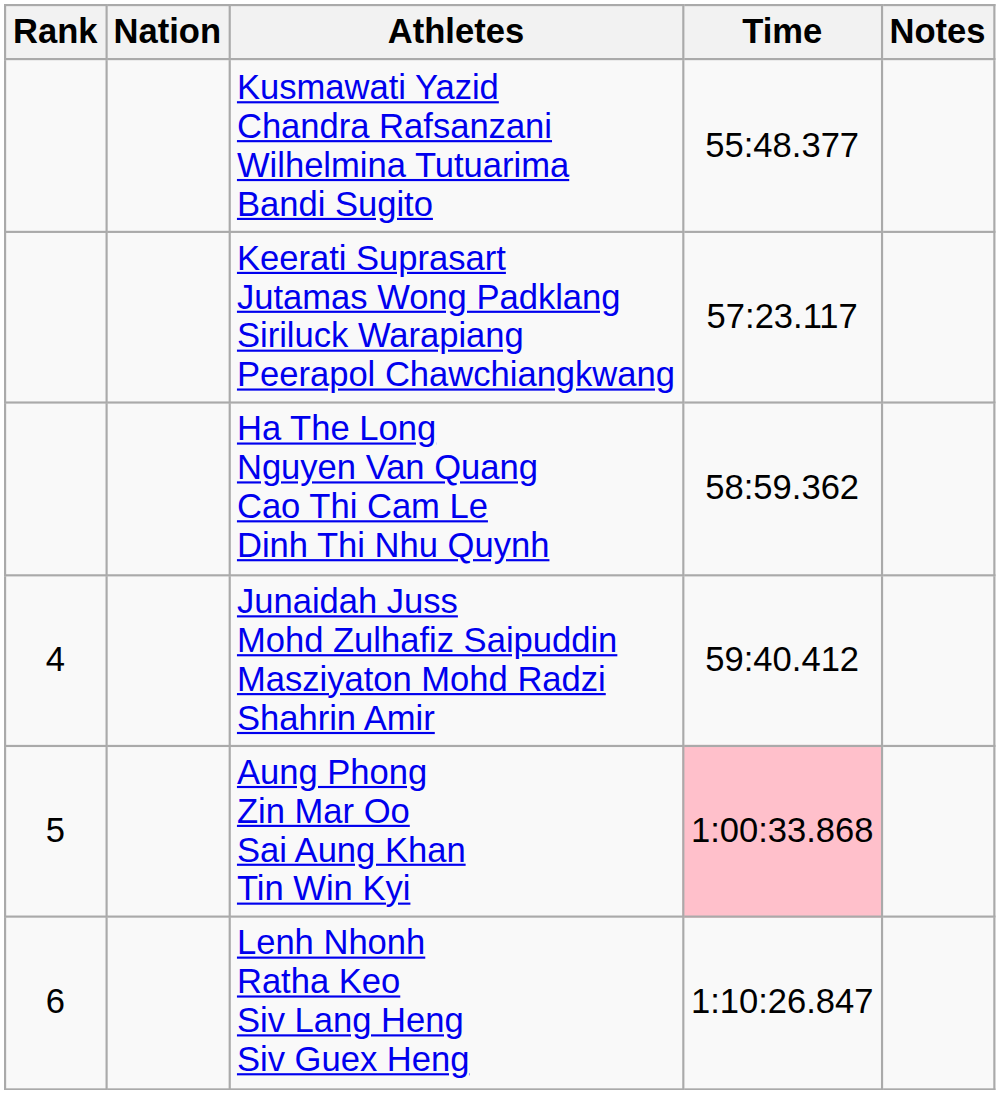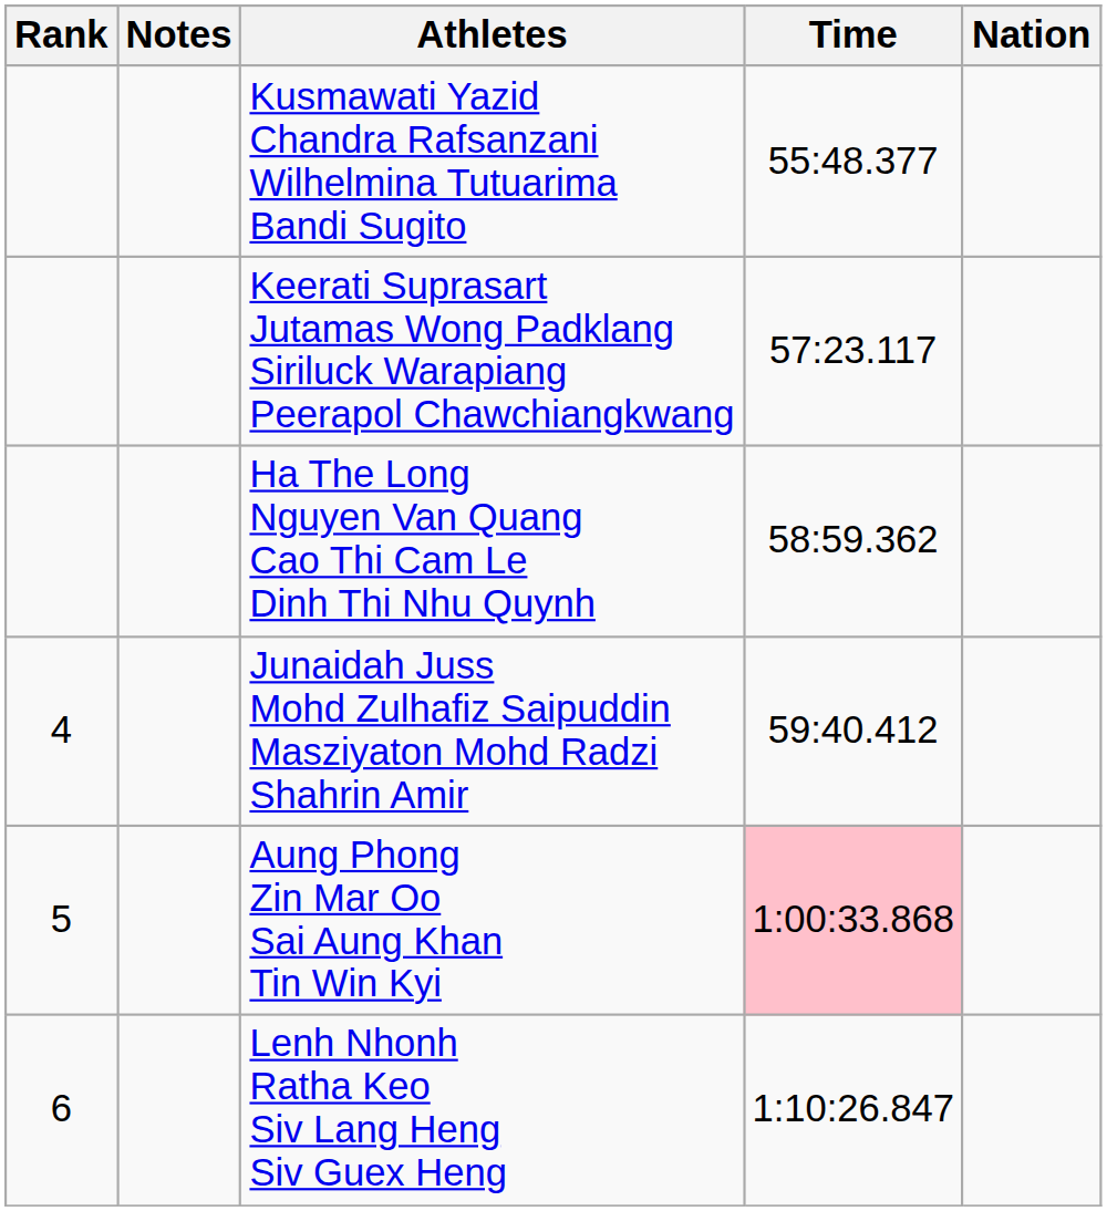 <table class="wikitable" style="text-align:center">
 <tr>
 <th>Rank</th>
-<th>Nation</th>
+<th>Notes</th>
 <th>Athletes</th>
 <th>Time</th>
-<th>Notes</th>
+<th>Nation</th>
 </tr>
 <tr>
 <td></td>
-<td align=left></td>
+<td></td>
 <td align=left><a href='#'>Kusmawati Yazid</a> <br><a href='#'>Chandra Rafsanzani</a> <br><a href='#'>Wilhelmina Tutuarima</a> <br><a href='#'>Bandi Sugito</a></td>
 <td>55:48.377</td>
-<td></td>
+<td align=left></td>
 </tr>
 <tr>
 <td></td>
-<td align=left></td>
+<td></td>
 <td align=left><a href='#'>Keerati Suprasart</a> <br><a href='#'>Jutamas Wong Padklang</a> <br><a href='#'>Siriluck Warapiang</a> <br><a href='#'>Peerapol Chawchiangkwang</a></td>
 <td>57:23.117</td>
-<td></td>
+<td align=left></td>
 </tr>
 <tr>
 <td></td>
-<td align=left></td>
+<td></td>
 <td align=left><a href='#'>Ha The Long</a> <br><a href='#'>Nguyen Van Quang</a> <br><a href='#'>Cao Thi Cam Le</a> <br><a href='#'>Dinh Thi Nhu Quynh</a></td>
 <td>58:59.362</td>
-<td></td>
+<td align=left></td>
 </tr>
 <tr>
 <td>4</td>
-<td align=left></td>
+<td></td>
 <td align=left><a href='#'>Junaidah Juss</a> <br><a href='#'>Mohd Zulhafiz Saipuddin</a> <br><a href='#'>Masziyaton Mohd Radzi</a> <br><a href='#'>Shahrin Amir</a></td>
 <td>59:40.412</td>
-<td></td>
+<td align=left></td>
 </tr>
 <tr>
 <td>5</td>
-<td align=left></td>
+<td></td>
 <td align=left><a href='#'>Aung Phong</a> <br><a href='#'>Zin Mar Oo</a> <br><a href='#'>Sai Aung Khan</a> <br><a href='#'>Tin Win Kyi</a></td>
 <td style="background: pink;">1:00:33.868</td>
-<td></td>
+<td align=left></td>
 </tr>
 <tr>
 <td>6</td>
-<td align=left></td>
+<td></td>
 <td align=left><a href='#'>Lenh Nhonh</a> <br><a href='#'>Ratha Keo</a> <br><a href='#'>Siv Lang Heng</a> <br><a href='#'>Siv Guex Heng</a></td>
 <td>1:10:26.847</td>
-<td></td>
+<td align=left></td>
 </tr>
 </table>
